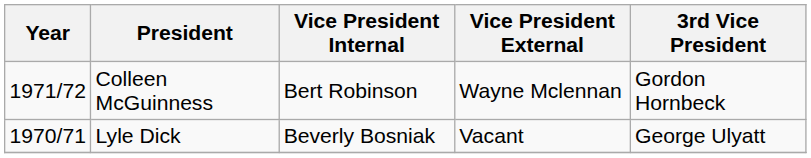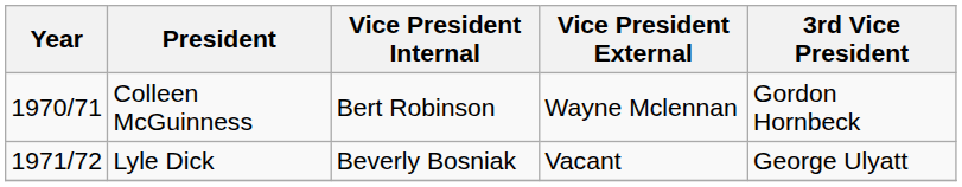 <table class="wikitable">
 <tr>
 <th>Year</th>
 <th>President</th>
 <th>Vice President Internal</th>
 <th>Vice President External</th>
 <th>3rd Vice President</th>
 </tr>
 <tr>
-<td>1971/72</td>
+<td>1970/71</td>
 <td style="width: 200px;">Colleen McGuinness</td>
 <td>Bert Robinson</td>
 <td style="width: 200px;">Wayne Mclennan</td>
 <td style="width: 200px;">Gordon Hornbeck</td>
 </tr>
 <tr>
-<td>1970/71</td>
+<td>1971/72</td>
 <td>Lyle Dick</td>
 <td style="width: 200px;">Beverly Bosniak</td>
 <td>Vacant</td>
 <td>George Ulyatt</td>
 </tr>
 <tr>
 </tr>
 </table>
